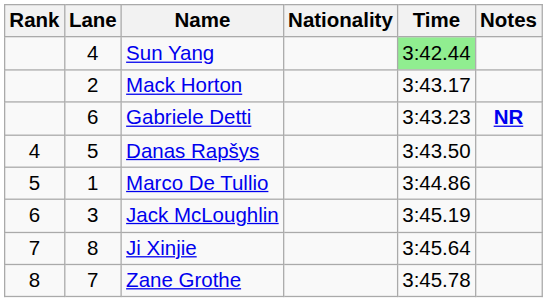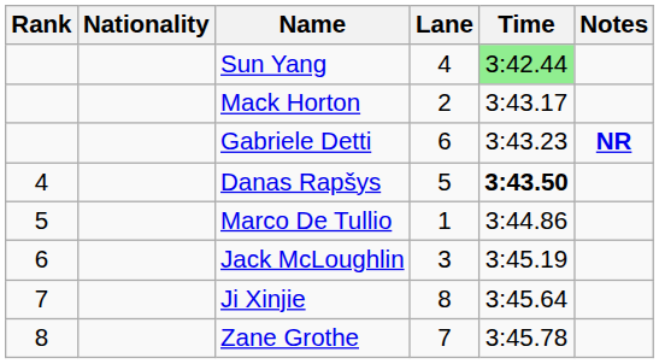 <table class="wikitable sortable" style="text-align:center">
 <tr>
 <th>Rank</th>
+<th>Nationality</th>
+<th>Name</th>
 <th>Lane</th>
-<th>Name</th>
-<th>Nationality</th>
 <th>Time</th>
 <th>Notes</th>
 </tr>
 <tr>
 <td></td>
+<td align=left></td>
+<td align=left><a href='#'>Sun Yang</a></td>
 <td>4</td>
-<td align=left><a href='#'>Sun Yang</a></td>
-<td align=left></td>
 <td style="background: lightgreen;">3:42.44</td>
 <td></td>
 </tr>
 <tr>
 <td></td>
+<td align=left></td>
+<td align=left><a href='#'>Mack Horton</a></td>
 <td>2</td>
-<td align=left><a href='#'>Mack Horton</a></td>
-<td align=left></td>
 <td>3:43.17</td>
 <td></td>
 </tr>
 <tr>
 <td></td>
+<td align=left></td>
+<td align=left><a href='#'>Gabriele Detti</a></td>
 <td>6</td>
-<td align=left><a href='#'>Gabriele Detti</a></td>
-<td align=left></td>
 <td>3:43.23</td>
 <td><strong><a href='#'>NR</a></strong></td>
 </tr>
 <tr>
 <td>4</td>
+<td align=left></td>
+<td align=left><a href='#'>Danas Rapšys</a></td>
 <td>5</td>
-<td align=left><a href='#'>Danas Rapšys</a></td>
-<td align=left></td>
-<td>3:43.50</td>
+<td><strong>3:43.50</strong></td>
 <td></td>
 </tr>
 <tr>
 <td>5</td>
+<td align=left></td>
+<td align=left><a href='#'>Marco De Tullio</a></td>
 <td>1</td>
-<td align=left><a href='#'>Marco De Tullio</a></td>
-<td align=left></td>
 <td>3:44.86</td>
 <td></td>
 </tr>
 <tr>
 <td>6</td>
+<td align=left></td>
+<td align=left><a href='#'>Jack McLoughlin</a></td>
 <td>3</td>
-<td align=left><a href='#'>Jack McLoughlin</a></td>
-<td align=left></td>
 <td>3:45.19</td>
 <td></td>
 </tr>
 <tr>
 <td>7</td>
+<td align=left></td>
+<td align=left><a href='#'>Ji Xinjie</a></td>
 <td>8</td>
-<td align=left><a href='#'>Ji Xinjie</a></td>
-<td align=left></td>
 <td>3:45.64</td>
 <td></td>
 </tr>
 <tr>
 <td>8</td>
+<td align=left></td>
+<td align=left><a href='#'>Zane Grothe</a></td>
 <td>7</td>
-<td align=left><a href='#'>Zane Grothe</a></td>
-<td align=left></td>
 <td>3:45.78</td>
 <td></td>
 </tr>
 </table>
